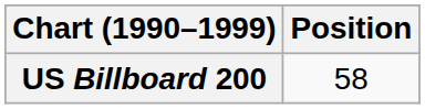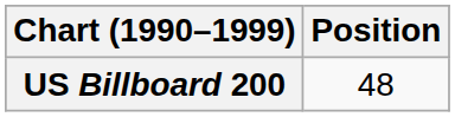 <table class="wikitable plainrowheaders" style="text-align:center">
 <tr>
 <th scope="col">Chart (1990–1999)</th>
 <th scope="col">Position</th>
 </tr>
 <tr>
 <th scope="row">US <em>Billboard</em> 200</th>
-<td>58</td>
+<td>48</td>
 </tr>
 </table>
